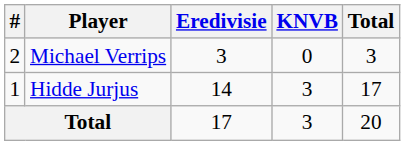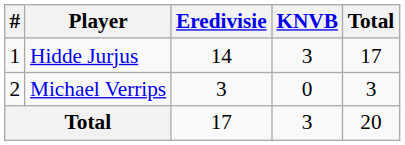 <table class="wikitable" style="text-align:center;">
 <tr>
 <th>#</th>
 <th>Player</th>
 <th><a href='#'>Eredivisie</a></th>
 <th><a href='#'>KNVB</a></th>
 <th>Total</th>
 </tr>
 <tr>
+<td>1</td>
+<td align="left"> <a href='#'>Hidde Jurjus</a></td>
+<td>14</td>
+<td>3</td>
+<td>17</td>
+</tr>
+<tr>
 <td>2</td>
 <td align="left"> <a href='#'>Michael Verrips</a></td>
 <td>3</td>
 <td>0</td>
 <td>3</td>
-</tr>
-<tr>
-<td>1</td>
-<td align="left"> <a href='#'>Hidde Jurjus</a></td>
-<td>14</td>
-<td>3</td>
-<td>17</td>
 </tr>
 <tr>
 <th colspan="2">Total</th>
 <td>17</td>
 <td>3</td>
 <td>20</td>
 </tr>
 </table>
